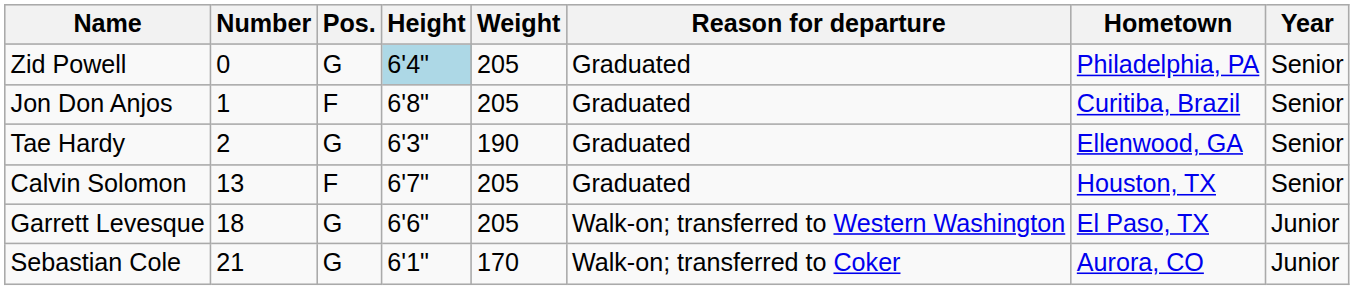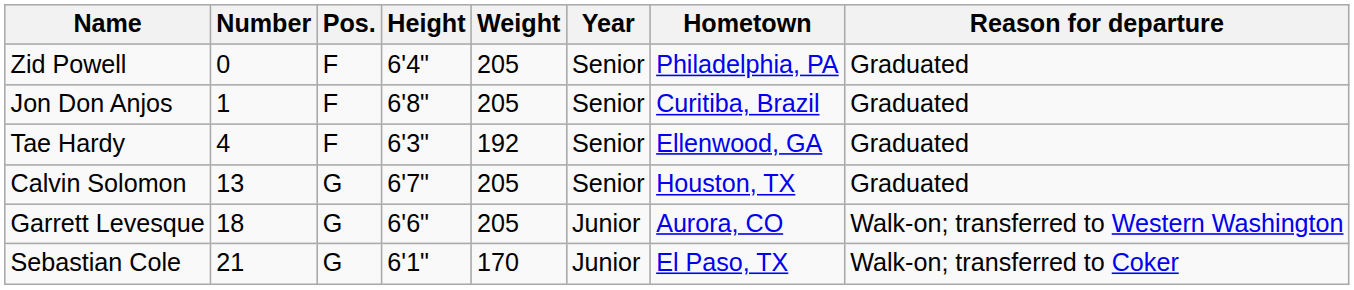 <table class="wikitable sortable" border="1">
 <tr>
 <th>Name</th>
 <th>Number</th>
 <th>Pos.</th>
 <th>Height</th>
 <th>Weight</th>
+<th>Year</th>
+<th>Hometown</th>
 <th class="unsortable">Reason for departure</th>
-<th>Hometown</th>
-<th>Year</th>
 </tr>
 <tr>
 <td>Zid Powell</td>
 <td>0</td>
-<td>G</td>
-<td style="background: lightblue;">6'4"</td>
+<td>F</td>
+<td>6'4"</td>
 <td>205</td>
+<td>Senior</td>
+<td><a href='#'>Philadelphia, PA</a></td>
 <td>Graduated</td>
-<td><a href='#'>Philadelphia, PA</a></td>
-<td>Senior</td>
 </tr>
 <tr>
 <td>Jon Don Anjos</td>
 <td>1</td>
 <td>F</td>
 <td>6'8"</td>
 <td>205</td>
+<td> Senior</td>
+<td><a href='#'>Curitiba, Brazil</a></td>
 <td>Graduated</td>
-<td><a href='#'>Curitiba, Brazil</a></td>
-<td> Senior</td>
 </tr>
 <tr>
 <td>Tae Hardy</td>
-<td>2</td>
-<td>G</td>
+<td>4</td>
+<td>F</td>
 <td>6'3"</td>
-<td>190</td>
+<td>192</td>
+<td>Senior</td>
+<td><a href='#'>Ellenwood, GA</a></td>
 <td>Graduated</td>
-<td><a href='#'>Ellenwood, GA</a></td>
-<td>Senior</td>
 </tr>
 <tr>
 <td>Calvin Solomon</td>
 <td>13</td>
-<td>F</td>
+<td>G</td>
 <td>6'7"</td>
 <td>205</td>
+<td>Senior</td>
+<td><a href='#'>Houston, TX</a></td>
 <td>Graduated</td>
-<td><a href='#'>Houston, TX</a></td>
-<td>Senior</td>
 </tr>
 <tr>
 <td>Garrett Levesque</td>
 <td>18</td>
 <td>G</td>
 <td>6'6"</td>
 <td>205</td>
+<td>Junior</td>
+<td><a href='#'>Aurora, CO</a></td>
 <td>Walk-on; transferred to <a href='#'>Western Washington</a></td>
-<td><a href='#'>El Paso, TX</a></td>
-<td>Junior</td>
 </tr>
 <tr>
 <td>Sebastian Cole</td>
 <td>21</td>
 <td>G</td>
 <td>6'1"</td>
 <td>170</td>
+<td>Junior</td>
+<td><a href='#'>El Paso, TX</a></td>
 <td>Walk-on; transferred to <a href='#'>Coker</a></td>
-<td><a href='#'>Aurora, CO</a></td>
-<td>Junior</td>
 </tr>
 </table>
